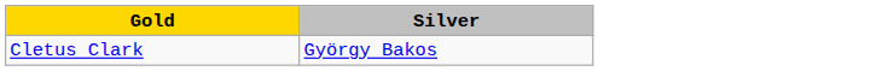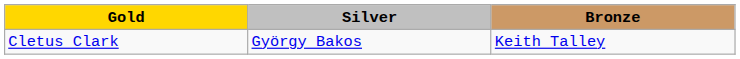 <table class="wikitable" style="text-align:left">
 <tr align="center">
 <td width=200 bgcolor=gold><strong>Gold</strong></td>
 <td width=200 bgcolor=silver><strong>Silver</strong></td>
+<td width=200 bgcolor=CC9966><strong>Bronze</strong></td>
 </tr>
 <tr>
 <td><a href='#'>Cletus Clark</a><br><em></em></td>
 <td><a href='#'>György Bakos</a><br><em></em></td>
+<td><a href='#'>Keith Talley</a><br><em></em></td>
 </tr>
 </table>
